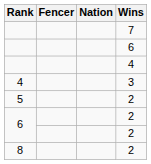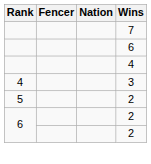 <table class="wikitable sortable" style="text-align:center">
 <tr>
 <th>Rank</th>
 <th>Fencer</th>
 <th>Nation</th>
 <th>Wins</th>
 </tr>
 <tr>
 <td></td>
 <td align=left></td>
 <td align=left></td>
 <td>7</td>
 </tr>
 <tr>
 <td></td>
 <td align=left></td>
 <td align=left></td>
 <td>6</td>
 </tr>
 <tr>
 <td></td>
 <td align=left></td>
 <td align=left></td>
 <td>4</td>
 </tr>
 <tr>
 <td>4</td>
 <td align=left></td>
 <td align=left></td>
 <td>3</td>
 </tr>
 <tr>
 <td>5</td>
 <td align=left></td>
 <td align=left></td>
 <td>2</td>
 </tr>
 <tr>
 <td rowspan=2>6</td>
 <td align=left></td>
 <td align=left></td>
 <td>2</td>
 </tr>
 <tr>
 <td align=left></td>
 <td align=left></td>
 <td>2</td>
 </tr>
-<tr>
-<td>8</td>
-<td align=left></td>
-<td align=left></td>
-<td>2</td>
-</tr>
 </table>
